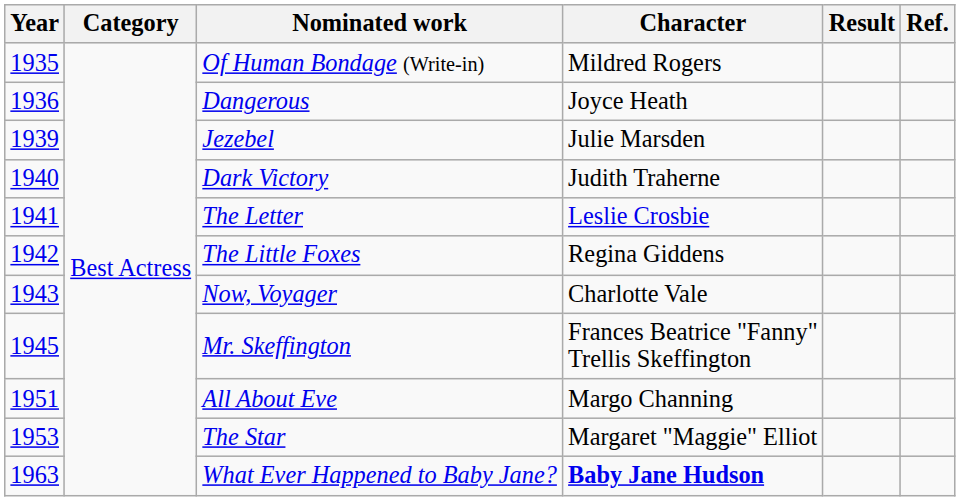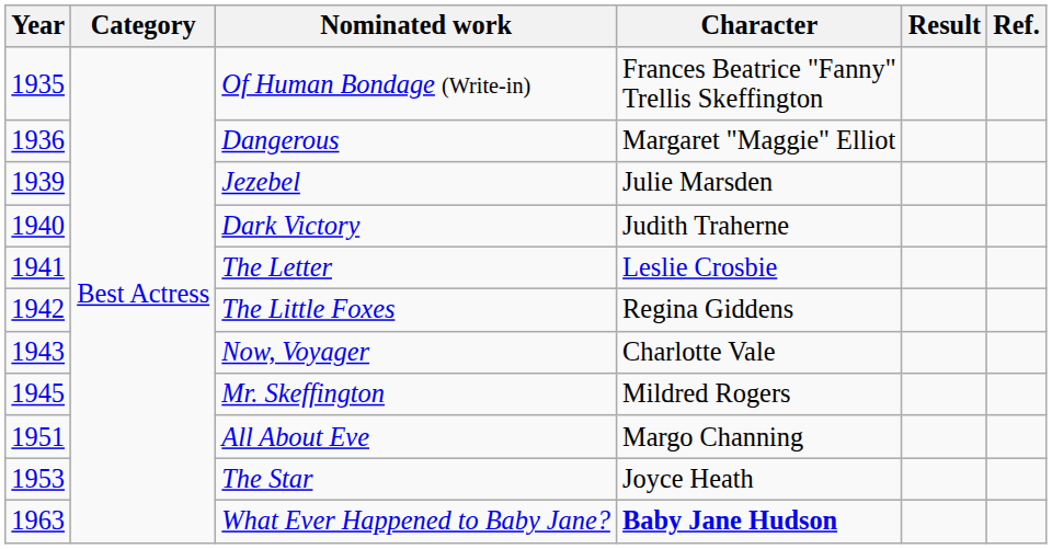 <table class="wikitable">
 <tr>
 <th>Year</th>
 <th>Category</th>
 <th>Nominated work</th>
 <th>Character</th>
 <th>Result</th>
 <th>Ref.</th>
 </tr>
 <tr>
 <td style="text-align:center;"><a href='#'>1935</a></td>
 <td rowspan="11"><a href='#'>Best Actress</a></td>
 <td><em><a href='#'>Of Human Bondage</a></em> <small>(Write-in)</small></td>
-<td>Mildred Rogers</td>
+<td>Frances Beatrice "Fanny"<br>Trellis Skeffington</td>
 <td></td>
 <td style="text-align:center;"></td>
 </tr>
 <tr>
 <td style="text-align:center;"><a href='#'>1936</a></td>
 <td><em><a href='#'>Dangerous</a></em></td>
-<td>Joyce Heath</td>
+<td>Margaret "Maggie" Elliot</td>
 <td></td>
 <td style="text-align:center;"></td>
 </tr>
 <tr>
 <td style="text-align:center;"><a href='#'>1939</a></td>
 <td><em><a href='#'>Jezebel</a></em></td>
 <td>Julie Marsden</td>
 <td></td>
 <td style="text-align:center;"></td>
 </tr>
 <tr>
 <td style="text-align:center;"><a href='#'>1940</a></td>
 <td><em><a href='#'>Dark Victory</a></em></td>
 <td>Judith Traherne</td>
 <td></td>
 <td style="text-align:center;"></td>
 </tr>
 <tr>
 <td style="text-align:center;"><a href='#'>1941</a></td>
 <td><em><a href='#'>The Letter</a></em></td>
 <td><a href='#'>Leslie Crosbie</a></td>
 <td></td>
 <td style="text-align:center;"></td>
 </tr>
 <tr>
 <td style="text-align:center;"><a href='#'>1942</a></td>
 <td><em><a href='#'>The Little Foxes</a></em></td>
 <td>Regina Giddens</td>
 <td></td>
 <td style="text-align:center;"></td>
 </tr>
 <tr>
 <td style="text-align:center;"><a href='#'>1943</a></td>
 <td><em><a href='#'>Now, Voyager</a></em></td>
 <td>Charlotte Vale</td>
 <td></td>
 <td style="text-align:center;"></td>
 </tr>
 <tr>
 <td style="text-align:center;"><a href='#'>1945</a></td>
 <td><em><a href='#'>Mr. Skeffington</a></em></td>
-<td>Frances Beatrice "Fanny"<br>Trellis Skeffington</td>
+<td>Mildred Rogers</td>
 <td></td>
 <td style="text-align:center;"></td>
 </tr>
 <tr>
 <td style="text-align:center;"><a href='#'>1951</a></td>
 <td><em><a href='#'>All About Eve</a></em></td>
 <td>Margo Channing</td>
 <td></td>
 <td style="text-align:center;"></td>
 </tr>
 <tr>
 <td style="text-align:center;"><a href='#'>1953</a></td>
 <td><em><a href='#'>The Star</a></em></td>
-<td>Margaret "Maggie" Elliot</td>
+<td>Joyce Heath</td>
 <td></td>
 <td style="text-align:center;"></td>
 </tr>
 <tr>
 <td style="text-align:center;"><a href='#'>1963</a></td>
 <td><em><a href='#'>What Ever Happened to Baby Jane?</a></em></td>
 <td><strong><a href='#'>Baby Jane Hudson</a></strong></td>
 <td></td>
 <td style="text-align:center;"></td>
 </tr>
 </table>
